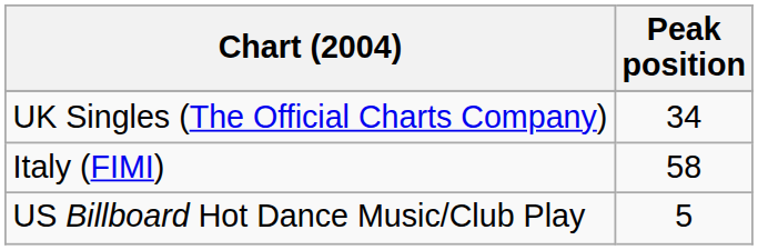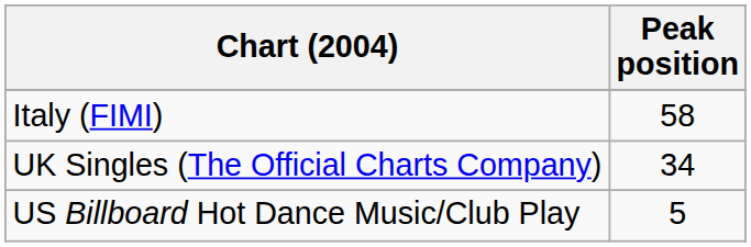 <table class="wikitable sortable">
 <tr>
 <th>Chart (2004)</th>
 <th>Peak<br>position</th>
 </tr>
 <tr>
 </tr>
 <tr>
 </tr>
 <tr>
 </tr>
 <tr>
+<td>Italy (<a href='#'>FIMI</a>)</td>
+<td style="text-align:center;">58</td>
+</tr>
+<tr>
 <td>UK Singles (<a href='#'>The Official Charts Company</a>)</td>
 <td align=center>34</td>
-</tr>
-<tr>
-<td>Italy (<a href='#'>FIMI</a>)</td>
-<td style="text-align:center;">58</td>
 </tr>
 <tr>
 <td>US <em>Billboard</em> Hot Dance Music/Club Play</td>
 <td align=center>5</td>
 </tr>
 </table>
